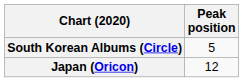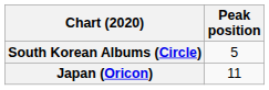 <table class="wikitable plainrowheaders" style="text-align:center">
 <tr>
 <th scope="col">Chart (2020)</th>
 <th scope="col">Peak<br>position</th>
 </tr>
 <tr>
 <th scope="row">South Korean Albums (<a href='#'>Circle</a>)</th>
 <td>5</td>
 </tr>
 <tr>
 <th scope="row">Japan (<a href='#'>Oricon</a>)</th>
-<td>12</td>
+<td>11</td>
 </tr>
 </table>
